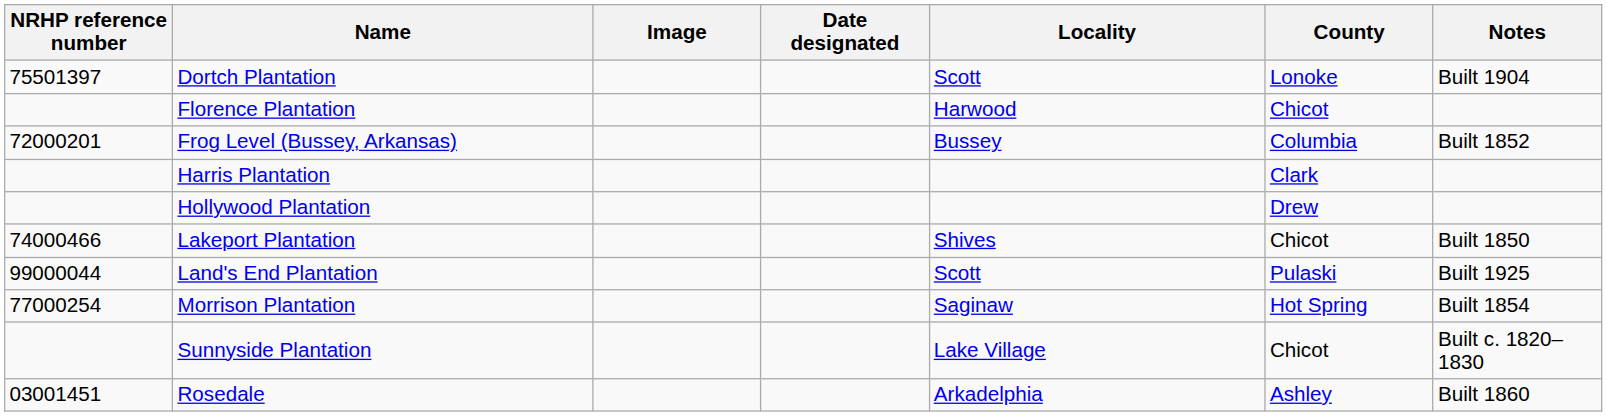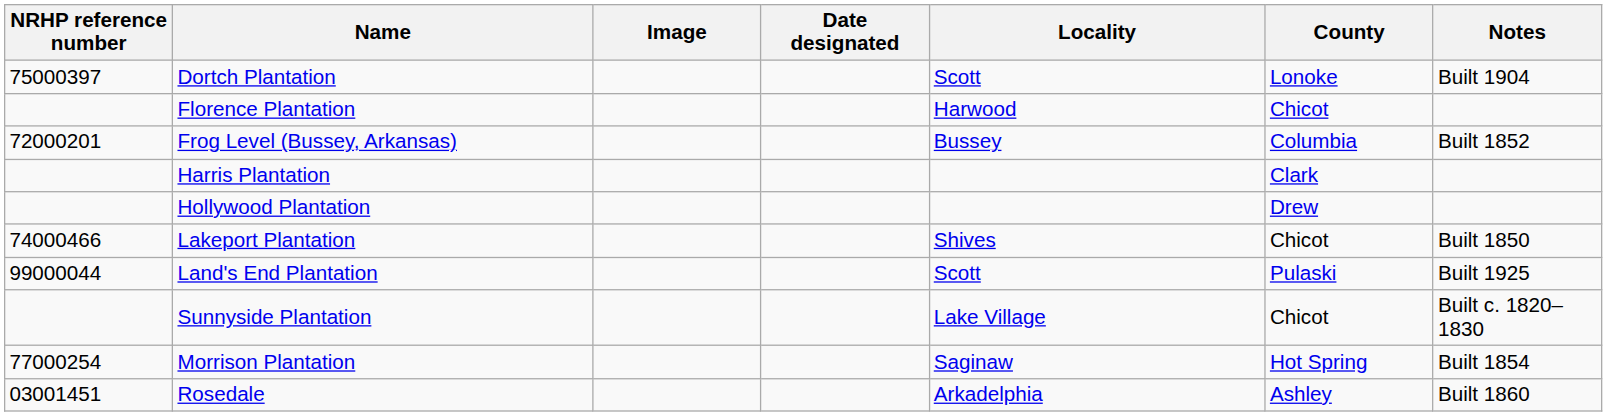 <table class="wikitable sortable" style="width:98%">
 <tr>
 <th style="width:10%;"><strong>NRHP reference number</strong></th>
 <th style="width:25%;"><strong>Name</strong></th>
 <th style="width:10%;" class="unsortable"><strong>Image</strong></th>
 <th style="width:10%;"><strong>Date designated</strong></th>
 <th style="width:20%;"><strong>Locality</strong></th>
 <th style="width:10%;"><strong>County</strong></th>
 <th style="width:10%;"><strong>Notes</strong></th>
 </tr>
 <tr>
-<td>75501397</td>
+<td>75000397</td>
 <td><a href='#'>Dortch Plantation</a></td>
 <td></td>
 <td></td>
 <td><a href='#'>Scott</a><br><small></small></td>
 <td><a href='#'>Lonoke</a></td>
 <td>Built 1904</td>
 </tr>
 <tr>
 <td></td>
 <td><a href='#'>Florence Plantation</a></td>
 <td></td>
 <td></td>
 <td><a href='#'>Harwood</a></td>
 <td><a href='#'>Chicot</a></td>
 <td></td>
 </tr>
 <tr>
 <td>72000201</td>
 <td><a href='#'>Frog Level (Bussey, Arkansas)</a></td>
 <td></td>
 <td></td>
 <td><a href='#'>Bussey</a><br><small></small></td>
 <td><a href='#'>Columbia</a></td>
 <td>Built 1852</td>
 </tr>
 <tr>
 <td></td>
 <td><a href='#'>Harris Plantation</a></td>
 <td></td>
 <td></td>
 <td></td>
 <td><a href='#'>Clark</a></td>
 <td></td>
 </tr>
 <tr>
 <td></td>
 <td><a href='#'>Hollywood Plantation</a></td>
 <td></td>
 <td></td>
 <td></td>
 <td><a href='#'>Drew</a></td>
 <td></td>
 </tr>
 <tr>
 <td>74000466</td>
 <td><a href='#'>Lakeport Plantation</a></td>
 <td></td>
 <td></td>
 <td><a href='#'>Shives</a><br><small></small></td>
 <td>Chicot</td>
 <td>Built 1850</td>
 </tr>
 <tr>
 <td>99000044</td>
 <td><a href='#'>Land's End Plantation</a></td>
 <td></td>
 <td></td>
 <td><a href='#'>Scott</a><br><small></small></td>
 <td><a href='#'>Pulaski</a></td>
 <td>Built 1925</td>
 </tr>
 <tr>
+<td></td>
+<td><a href='#'>Sunnyside Plantation</a></td>
+<td></td>
+<td></td>
+<td><a href='#'>Lake Village</a></td>
+<td>Chicot</td>
+<td>Built c. 1820–1830</td>
+</tr>
+<tr>
 <td>77000254</td>
 <td><a href='#'>Morrison Plantation</a></td>
 <td></td>
 <td></td>
 <td><a href='#'>Saginaw</a><br><small></small></td>
 <td><a href='#'>Hot Spring</a></td>
 <td>Built 1854</td>
-</tr>
-<tr>
-<td></td>
-<td><a href='#'>Sunnyside Plantation</a></td>
-<td></td>
-<td></td>
-<td><a href='#'>Lake Village</a></td>
-<td>Chicot</td>
-<td>Built c. 1820–1830</td>
 </tr>
 <tr>
 <td>03001451</td>
 <td><a href='#'>Rosedale</a></td>
 <td></td>
 <td></td>
 <td><a href='#'>Arkadelphia</a><br><small></small></td>
 <td><a href='#'>Ashley</a></td>
 <td>Built 1860</td>
 </tr>
 </table>
